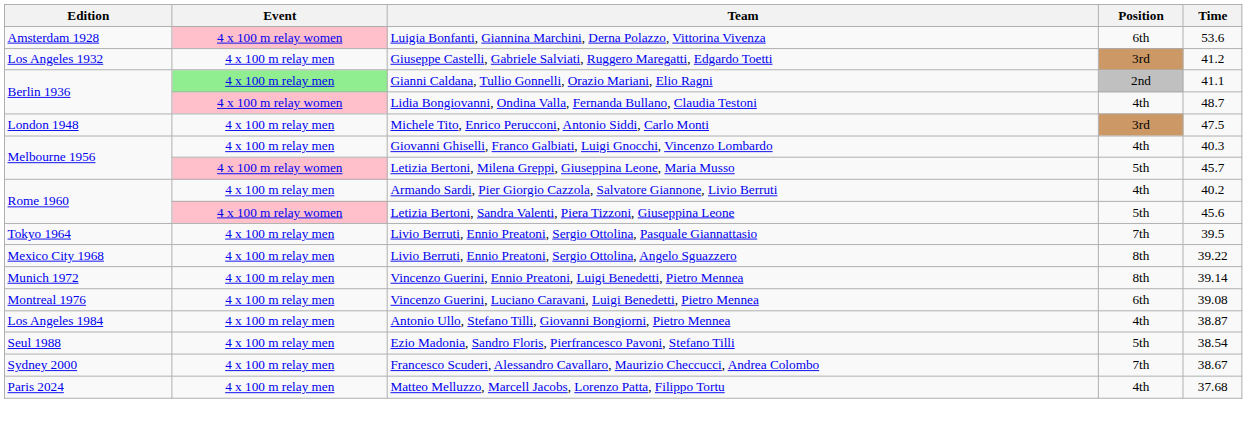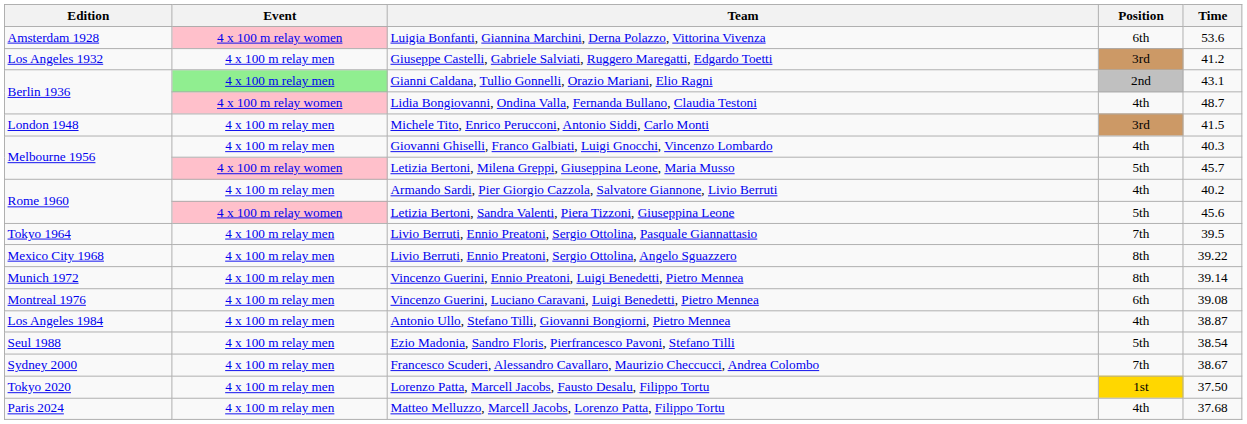 <table class="wikitable" width=85% style="font-size:90%; text-align:center;">
 <tr>
 <th>Edition</th>
 <th>Event</th>
 <th>Team</th>
 <th>Position</th>
 <th>Time</th>
 </tr>
 <tr>
 <td align=left> <a href='#'>Amsterdam 1928</a></td>
 <td bgcolor=pink><a href='#'>4 x 100 m relay women</a></td>
 <td align=left><a href='#'>Luigia Bonfanti</a>, <a href='#'>Giannina Marchini</a>, <a href='#'>Derna Polazzo</a>, <a href='#'>Vittorina Vivenza</a></td>
 <td>6th</td>
 <td>53.6</td>
 </tr>
 <tr>
 <td rowspan=1 align=left> <a href='#'>Los Angeles 1932</a></td>
 <td><a href='#'>4 x 100 m relay men</a></td>
 <td align=left><a href='#'>Giuseppe Castelli</a>, <a href='#'>Gabriele Salviati</a>, <a href='#'>Ruggero Maregatti</a>, <a href='#'>Edgardo Toetti</a></td>
 <td bgcolor=cc9966>3rd</td>
 <td>41.2</td>
 </tr>
 <tr>
 <td rowspan=2 align=left> <a href='#'>Berlin 1936</a></td>
 <td style="background: lightgreen;"><a href='#'>4 x 100 m relay men</a></td>
 <td align=left><a href='#'>Gianni Caldana</a>, <a href='#'>Tullio Gonnelli</a>, <a href='#'>Orazio Mariani</a>, <a href='#'>Elio Ragni</a></td>
 <td bgcolor=silver>2nd</td>
-<td>41.1</td>
+<td>43.1</td>
 </tr>
 <tr>
 <td bgcolor=pink><a href='#'>4 x 100 m relay women</a></td>
 <td align=left><a href='#'>Lidia Bongiovanni</a>, <a href='#'>Ondina Valla</a>, <a href='#'>Fernanda Bullano</a>, <a href='#'>Claudia Testoni</a></td>
 <td>4th</td>
 <td>48.7</td>
 </tr>
 <tr>
 <td align=left> <a href='#'>London 1948</a></td>
 <td><a href='#'>4 x 100 m relay men</a></td>
 <td align=left><a href='#'>Michele Tito</a>, <a href='#'>Enrico Perucconi</a>, <a href='#'>Antonio Siddi</a>, <a href='#'>Carlo Monti</a></td>
 <td bgcolor=cc9966>3rd</td>
-<td>47.5</td>
+<td>41.5</td>
 </tr>
 <tr>
 <td rowspan=2 align=left> <a href='#'>Melbourne 1956</a></td>
 <td><a href='#'>4 x 100 m relay men</a></td>
 <td align=left><a href='#'>Giovanni Ghiselli</a>, <a href='#'>Franco Galbiati</a>, <a href='#'>Luigi Gnocchi</a>, <a href='#'>Vincenzo Lombardo</a></td>
 <td>4th</td>
 <td>40.3</td>
 </tr>
 <tr>
 <td bgcolor=pink><a href='#'>4 x 100 m relay women</a></td>
 <td align=left><a href='#'>Letizia Bertoni</a>, <a href='#'>Milena Greppi</a>, <a href='#'>Giuseppina Leone</a>, <a href='#'>Maria Musso</a></td>
 <td>5th</td>
 <td>45.7</td>
 </tr>
 <tr>
 <td rowspan=2 align=left> <a href='#'>Rome 1960</a></td>
 <td><a href='#'>4 x 100 m relay men</a></td>
 <td align=left><a href='#'>Armando Sardi</a>, <a href='#'>Pier Giorgio Cazzola</a>, <a href='#'>Salvatore Giannone</a>, <a href='#'>Livio Berruti</a></td>
 <td>4th</td>
 <td>40.2</td>
 </tr>
 <tr>
 <td bgcolor=pink><a href='#'>4 x 100 m relay women</a></td>
 <td align=left><a href='#'>Letizia Bertoni</a>, <a href='#'>Sandra Valenti</a>, <a href='#'>Piera Tizzoni</a>, <a href='#'>Giuseppina Leone</a></td>
 <td>5th</td>
 <td>45.6</td>
 </tr>
 <tr>
 <td align=left> <a href='#'>Tokyo 1964</a></td>
 <td><a href='#'>4 x 100 m relay men</a></td>
 <td align=left><a href='#'>Livio Berruti</a>, <a href='#'>Ennio Preatoni</a>, <a href='#'>Sergio Ottolina</a>, <a href='#'>Pasquale Giannattasio</a></td>
 <td>7th</td>
 <td>39.5</td>
 </tr>
 <tr>
 <td rowspan=1 align=left> <a href='#'>Mexico City 1968</a></td>
 <td><a href='#'>4 x 100 m relay men</a></td>
 <td align=left><a href='#'>Livio Berruti</a>, <a href='#'>Ennio Preatoni</a>, <a href='#'>Sergio Ottolina</a>, <a href='#'>Angelo Sguazzero</a></td>
 <td>8th</td>
 <td>39.22</td>
 </tr>
 <tr>
 <td align=left> <a href='#'>Munich 1972</a></td>
 <td><a href='#'>4 x 100 m relay men</a></td>
 <td align=left><a href='#'>Vincenzo Guerini</a>, <a href='#'>Ennio Preatoni</a>, <a href='#'>Luigi Benedetti</a>, <a href='#'>Pietro Mennea</a></td>
 <td>8th</td>
 <td>39.14</td>
 </tr>
 <tr>
 <td align=left> <a href='#'>Montreal 1976</a></td>
 <td><a href='#'>4 x 100 m relay men</a></td>
 <td align=left><a href='#'>Vincenzo Guerini</a>, <a href='#'>Luciano Caravani</a>, <a href='#'>Luigi Benedetti</a>, <a href='#'>Pietro Mennea</a></td>
 <td>6th</td>
 <td>39.08</td>
 </tr>
 <tr>
 <td rowspan=1 align=left> <a href='#'>Los Angeles 1984</a></td>
 <td><a href='#'>4 x 100 m relay men</a></td>
 <td align=left><a href='#'>Antonio Ullo</a>, <a href='#'>Stefano Tilli</a>, <a href='#'>Giovanni Bongiorni</a>, <a href='#'>Pietro Mennea</a></td>
 <td>4th</td>
 <td>38.87</td>
 </tr>
 <tr>
 <td align=left> <a href='#'>Seul 1988</a></td>
 <td><a href='#'>4 x 100 m relay men</a></td>
 <td align=left><a href='#'>Ezio Madonia</a>, <a href='#'>Sandro Floris</a>, <a href='#'>Pierfrancesco Pavoni</a>, <a href='#'>Stefano Tilli</a></td>
 <td>5th</td>
 <td>38.54</td>
 </tr>
 <tr>
 <td align=left> <a href='#'>Sydney 2000</a></td>
 <td><a href='#'>4 x 100 m relay men</a></td>
 <td align=left><a href='#'>Francesco Scuderi</a>, <a href='#'>Alessandro Cavallaro</a>, <a href='#'>Maurizio Checcucci</a>, <a href='#'>Andrea Colombo</a></td>
 <td>7th</td>
 <td>38.67</td>
 </tr>
 <tr>
+<td align=left> <a href='#'>Tokyo 2020</a></td>
+<td><a href='#'>4 x 100 m relay men</a></td>
+<td align=left><a href='#'>Lorenzo Patta</a>, <a href='#'>Marcell Jacobs</a>, <a href='#'>Fausto Desalu</a>, <a href='#'>Filippo Tortu</a></td>
+<td bgcolor=gold>1st</td>
+<td>37.50 </td>
+</tr>
+<tr>
 <td align=left> <a href='#'>Paris 2024</a></td>
 <td><a href='#'>4 x 100 m relay men</a></td>
 <td align=left><a href='#'>Matteo Melluzzo</a>, <a href='#'>Marcell Jacobs</a>, <a href='#'>Lorenzo Patta</a>, <a href='#'>Filippo Tortu</a></td>
 <td>4th</td>
 <td>37.68 </td>
 </tr>
 </table>
